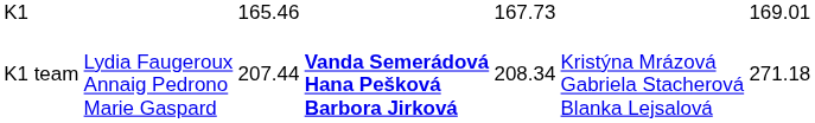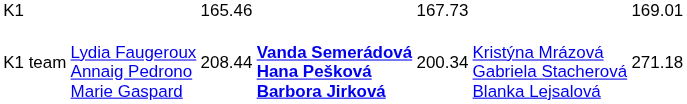 <table>
 <tr>
 <td>K1</td>
 <td></td>
 <td>165.46</td>
 <td></td>
 <td>167.73</td>
 <td></td>
 <td>169.01</td>
 </tr>
 <tr>
 <td>K1 team</td>
 <td><br><a href='#'>Lydia Faugeroux</a><br><a href='#'>Annaig Pedrono</a><br><a href='#'>Marie Gaspard</a></td>
-<td>207.44</td>
+<td>208.44</td>
 <td><strong><br><a href='#'>Vanda Semerádová</a><br><a href='#'>Hana Pešková</a><br><a href='#'>Barbora Jirková</a></strong></td>
-<td>208.34</td>
+<td>200.34</td>
 <td><br><a href='#'>Kristýna Mrázová</a><br><a href='#'>Gabriela Stacherová</a><br><a href='#'>Blanka Lejsalová</a></td>
 <td>271.18</td>
 </tr>
 </table>
